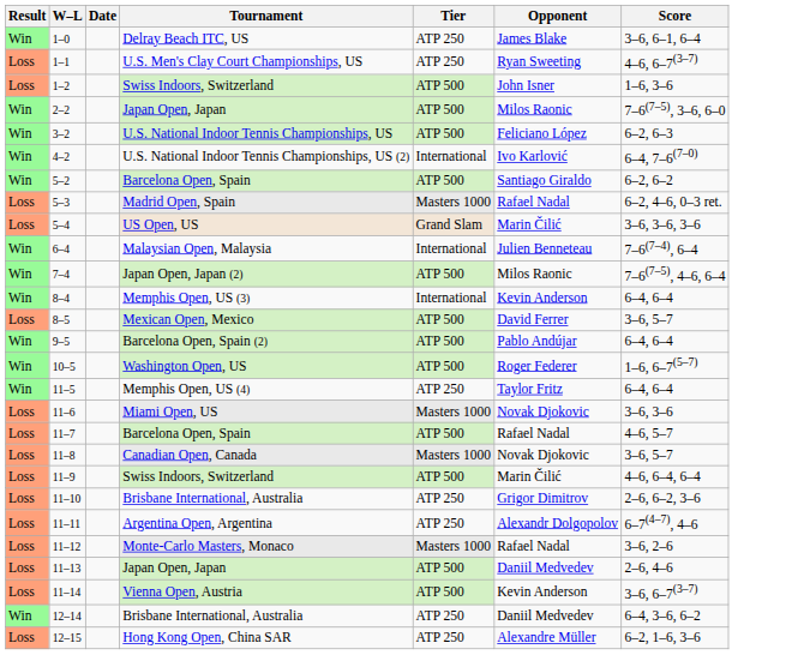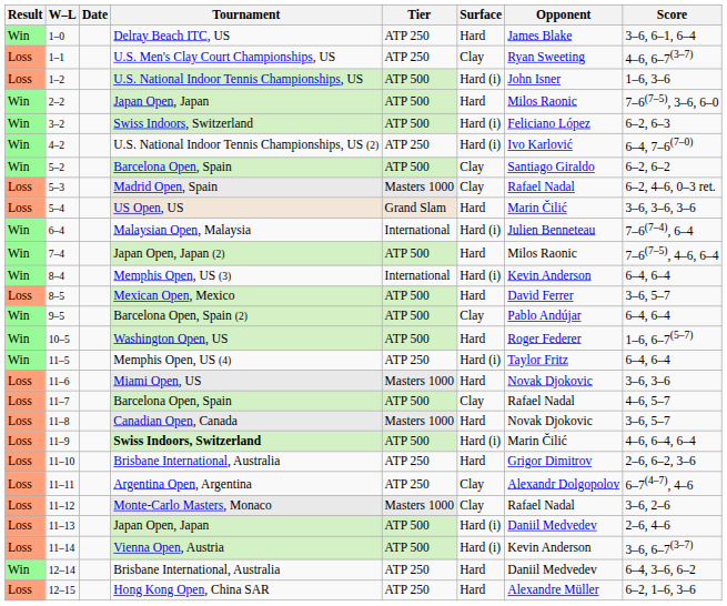 <table class="sortable wikitable nowrap">
 <tr>
 <th>Result</th>
 <th class=unsortable>W–L</th>
 <th>Date</th>
 <th>Tournament</th>
 <th>Tier</th>
+<th>Surface</th>
 <th>Opponent</th>
 <th class=unsortable>Score</th>
 </tr>
 <tr>
 <td bgcolor=98fb98>Win</td>
 <td><small>1–0</small></td>
 <td><a href='#'></a></td>
 <td><a href='#'>Delray Beach ITC</a>, US</td>
 <td>ATP 250</td>
+<td>Hard</td>
 <td> <a href='#'>James Blake</a></td>
 <td>3–6, 6–1, 6–4</td>
 </tr>
 <tr>
 <td bgcolor=ffa07a>Loss</td>
 <td><small>1–1</small></td>
 <td><a href='#'></a></td>
 <td><a href='#'>U.S. Men's Clay Court Championships</a>, US</td>
 <td>ATP 250</td>
+<td>Clay</td>
 <td> <a href='#'>Ryan Sweeting</a></td>
 <td>4–6, 6–7<sup>(3–7)</sup></td>
 </tr>
 <tr>
 <td bgcolor=ffa07a>Loss</td>
 <td><small>1–2</small></td>
 <td><a href='#'></a></td>
-<td style=background:#d4f1c5><a href='#'>Swiss Indoors</a>, Switzerland</td>
+<td style=background:#d4f1c5><a href='#'>U.S. National Indoor Tennis Championships</a>, US</td>
 <td style=background:#d4f1c5>ATP 500</td>
+<td>Hard (i)</td>
 <td> <a href='#'>John Isner</a></td>
 <td>1–6, 3–6</td>
 </tr>
 <tr>
 <td bgcolor=98fb98>Win</td>
 <td><small>2–2</small></td>
 <td><a href='#'></a></td>
 <td style=background:#d4f1c5><a href='#'>Japan Open</a>, Japan</td>
 <td style=background:#d4f1c5>ATP 500</td>
+<td>Hard</td>
 <td> <a href='#'>Milos Raonic</a></td>
 <td>7–6<sup>(7–5)</sup>, 3–6, 6–0</td>
 </tr>
 <tr>
 <td bgcolor=98fb98>Win</td>
 <td><small>3–2</small></td>
 <td><a href='#'></a></td>
-<td style=background:#d4f1c5><a href='#'>U.S. National Indoor Tennis Championships</a>, US</td>
+<td style=background:#d4f1c5><a href='#'>Swiss Indoors</a>, Switzerland</td>
 <td style=background:#d4f1c5>ATP 500</td>
+<td>Hard (i)</td>
 <td> <a href='#'>Feliciano López</a></td>
 <td>6–2, 6–3</td>
 </tr>
 <tr>
 <td bgcolor=98fb98>Win</td>
 <td><small>4–2</small></td>
 <td><a href='#'></a></td>
 <td>U.S. National Indoor Tennis Championships, US <small>(2)</small></td>
-<td>International</td>
+<td>ATP 250</td>
+<td>Hard (i)</td>
 <td> <a href='#'>Ivo Karlović</a></td>
 <td>6–4, 7–6<sup>(7–0)</sup></td>
 </tr>
 <tr>
 <td bgcolor=98fb98>Win</td>
 <td><small>5–2</small></td>
 <td><a href='#'></a></td>
 <td style=background:#d4f1c5><a href='#'>Barcelona Open</a>, Spain</td>
 <td style=background:#d4f1c5>ATP 500</td>
+<td>Clay</td>
 <td> <a href='#'>Santiago Giraldo</a></td>
 <td>6–2, 6–2</td>
 </tr>
 <tr>
 <td bgcolor=ffa07a>Loss</td>
 <td><small>5–3</small></td>
 <td><a href='#'></a></td>
 <td style=background:#e9e9e9><a href='#'>Madrid Open</a>, Spain</td>
 <td style=background:#e9e9e9>Masters 1000</td>
+<td>Clay</td>
 <td> <a href='#'>Rafael Nadal</a></td>
 <td>6–2, 4–6, 0–3 ret.</td>
 </tr>
 <tr>
 <td bgcolor=ffa07a>Loss</td>
 <td><small>5–4</small></td>
 <td><a href='#'></a></td>
 <td style=background:#f3e6d7><a href='#'>US Open</a>, US</td>
 <td style=background:#f3e6d7>Grand Slam</td>
+<td>Hard</td>
 <td> <a href='#'>Marin Čilić</a></td>
 <td>3–6, 3–6, 3–6</td>
 </tr>
 <tr>
 <td bgcolor=98fb98>Win</td>
 <td><small>6–4</small></td>
 <td><a href='#'></a></td>
 <td><a href='#'>Malaysian Open</a>, Malaysia</td>
 <td>International</td>
+<td>Hard (i)</td>
 <td> <a href='#'>Julien Benneteau</a></td>
 <td>7–6<sup>(7–4)</sup>, 6–4</td>
 </tr>
 <tr>
 <td bgcolor=98fb98>Win</td>
 <td><small>7–4</small></td>
 <td><a href='#'></a></td>
 <td style=background:#d4f1c5>Japan Open, Japan <small>(2)</small></td>
 <td style=background:#d4f1c5>ATP 500</td>
+<td>Hard</td>
 <td> Milos Raonic</td>
 <td>7–6<sup>(7–5)</sup>, 4–6, 6–4</td>
 </tr>
 <tr>
 <td bgcolor=98fb98>Win</td>
 <td><small>8–4</small></td>
 <td><a href='#'></a></td>
 <td><a href='#'>Memphis Open</a>, US <small>(3)</small></td>
 <td>International</td>
+<td>Hard (i)</td>
 <td> <a href='#'>Kevin Anderson</a></td>
 <td>6–4, 6–4</td>
 </tr>
 <tr>
 <td bgcolor=ffa07a>Loss</td>
 <td><small>8–5</small></td>
 <td><a href='#'></a></td>
 <td style=background:#d4f1c5><a href='#'>Mexican Open</a>, Mexico</td>
 <td style=background:#d4f1c5>ATP 500</td>
+<td>Hard</td>
 <td> <a href='#'>David Ferrer</a></td>
 <td>3–6, 5–7</td>
 </tr>
 <tr>
 <td bgcolor=98fb98>Win</td>
 <td><small>9–5</small></td>
 <td><a href='#'></a></td>
 <td style=background:#d4f1c5>Barcelona Open, Spain <small>(2)</small></td>
 <td style=background:#d4f1c5>ATP 500</td>
+<td>Clay</td>
 <td> <a href='#'>Pablo Andújar</a></td>
 <td>6–4, 6–4</td>
 </tr>
 <tr>
 <td bgcolor=98fb98>Win</td>
 <td><small>10–5</small></td>
 <td><a href='#'></a></td>
 <td style=background:#d4f1c5><a href='#'>Washington Open</a>, US</td>
 <td style=background:#d4f1c5>ATP 500</td>
+<td>Hard</td>
 <td> <a href='#'>Roger Federer</a></td>
 <td>1–6, 6–7<sup>(5–7)</sup></td>
 </tr>
 <tr>
 <td bgcolor=98fb98>Win</td>
 <td><small>11–5</small></td>
 <td><a href='#'></a></td>
 <td>Memphis Open, US <small>(4)</small></td>
 <td>ATP 250</td>
+<td>Hard (i)</td>
 <td> <a href='#'>Taylor Fritz</a></td>
 <td>6–4, 6–4</td>
 </tr>
 <tr>
 <td bgcolor=ffa07a>Loss</td>
 <td><small>11–6</small></td>
 <td><a href='#'></a></td>
 <td style=background:#e9e9e9><a href='#'>Miami Open</a>, US</td>
 <td style=background:#e9e9e9>Masters 1000</td>
+<td>Hard</td>
 <td> <a href='#'>Novak Djokovic</a></td>
 <td>3–6, 3–6</td>
 </tr>
 <tr>
 <td bgcolor=ffa07a>Loss</td>
 <td><small>11–7</small></td>
 <td><a href='#'></a></td>
 <td style=background:#d4f1c5>Barcelona Open, Spain</td>
 <td style=background:#d4f1c5>ATP 500</td>
+<td>Clay</td>
 <td> Rafael Nadal</td>
 <td>4–6, 5–7</td>
 </tr>
 <tr>
 <td bgcolor=ffa07a>Loss</td>
 <td><small>11–8</small></td>
 <td><a href='#'></a></td>
 <td style=background:#e9e9e9><a href='#'>Canadian Open</a>, Canada</td>
 <td style=background:#e9e9e9>Masters 1000</td>
+<td>Hard</td>
 <td> Novak Djokovic</td>
 <td>3–6, 5–7</td>
 </tr>
 <tr>
 <td bgcolor=ffa07a>Loss</td>
 <td><small>11–9</small></td>
 <td><a href='#'></a></td>
-<td style=background:#d4f1c5>Swiss Indoors, Switzerland</td>
+<td style=background:#d4f1c5><strong>Swiss Indoors, Switzerland</strong></td>
 <td style=background:#d4f1c5>ATP 500</td>
+<td>Hard (i)</td>
 <td> Marin Čilić</td>
 <td>4–6, 6–4, 6–4</td>
 </tr>
 <tr>
 <td bgcolor=ffa07a>Loss</td>
 <td><small>11–10</small></td>
 <td><a href='#'></a></td>
 <td><a href='#'>Brisbane International</a>, Australia</td>
 <td>ATP 250</td>
+<td>Hard</td>
 <td> <a href='#'>Grigor Dimitrov</a></td>
 <td>2–6, 6–2, 3–6</td>
 </tr>
 <tr>
 <td bgcolor=ffa07a>Loss</td>
 <td><small>11–11</small></td>
 <td><a href='#'></a></td>
 <td><a href='#'>Argentina Open</a>, Argentina</td>
 <td>ATP 250</td>
+<td>Clay</td>
 <td> <a href='#'>Alexandr Dolgopolov</a></td>
 <td>6–7<sup>(4–7)</sup>, 4–6</td>
 </tr>
 <tr>
 <td bgcolor=ffa07a>Loss</td>
 <td><small>11–12</small></td>
 <td><a href='#'></a></td>
 <td style=background:#e9e9e9><a href='#'>Monte-Carlo Masters</a>, Monaco</td>
 <td style=background:#e9e9e9>Masters 1000</td>
+<td>Clay</td>
 <td> Rafael Nadal</td>
 <td>3–6, 2–6</td>
 </tr>
 <tr>
 <td bgcolor=ffa07a>Loss</td>
 <td><small>11–13</small></td>
 <td><a href='#'></a></td>
 <td style=background:#d4f1c5>Japan Open, Japan</td>
 <td style=background:#d4f1c5>ATP 500</td>
+<td>Hard (i)</td>
 <td> <a href='#'>Daniil Medvedev</a></td>
 <td>2–6, 4–6</td>
 </tr>
 <tr>
 <td bgcolor=ffa07a>Loss</td>
 <td><small>11–14</small></td>
 <td><a href='#'></a></td>
 <td style=background:#d4f1c5><a href='#'>Vienna Open</a>, Austria</td>
 <td style=background:#d4f1c5>ATP 500</td>
+<td>Hard (i)</td>
 <td> Kevin Anderson</td>
 <td>3–6, 6–7<sup>(3–7)</sup></td>
 </tr>
 <tr>
 <td bgcolor=98fb98>Win</td>
 <td><small>12–14</small></td>
 <td><a href='#'></a></td>
 <td>Brisbane International, Australia</td>
 <td>ATP 250</td>
+<td>Hard</td>
 <td> Daniil Medvedev</td>
 <td>6–4, 3–6, 6–2</td>
 </tr>
 <tr>
 <td bgcolor=ffa07a>Loss</td>
 <td><small>12–15</small></td>
 <td><a href='#'></a></td>
 <td><a href='#'>Hong Kong Open</a>, China SAR</td>
 <td>ATP 250</td>
+<td>Hard</td>
 <td> <a href='#'>Alexandre Müller</a></td>
 <td>6–2, 1–6, 3–6</td>
 </tr>
 </table>
